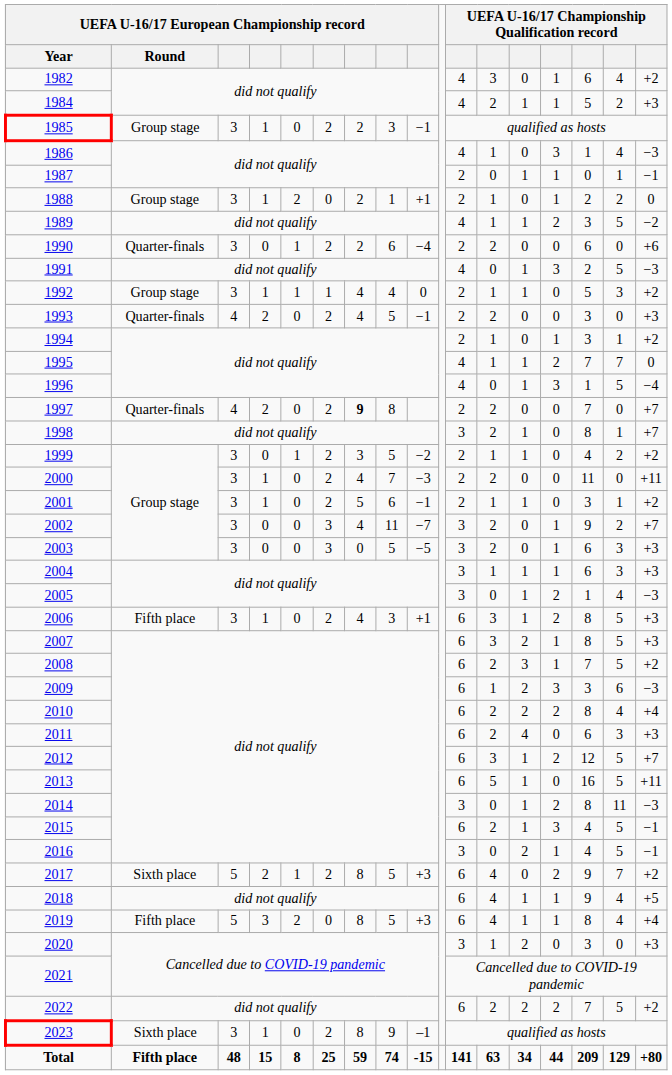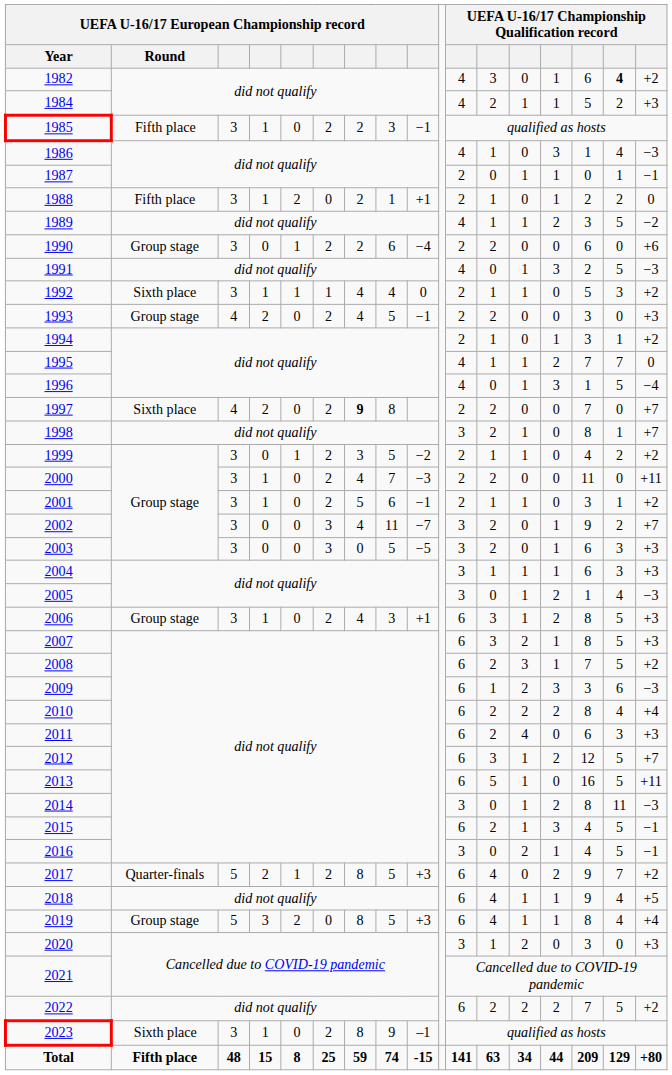 <table class="wikitable" style="text-align: center; font-size: 90%;">
 <tr>
 <th colspan=9>UEFA U-16/17 European Championship record</th>
 <td width=1% rowspan=43></td>
 <th colspan=7>UEFA U-16/17 Championship Qualification record</th>
 </tr>
 <tr>
 <th width=100>Year</th>
 <th width=100>Round</th>
 <th width=25></th>
 <th width=25></th>
 <th width=25></th>
 <th width=25></th>
 <th width=25></th>
 <th width=25></th>
 <th width=25></th>
 <th width=25></th>
 <th width=25></th>
 <th width=25></th>
 <th width=25></th>
 <th width=25></th>
 <th width=25></th>
 <th width=25></th>
 </tr>
 <tr>
 <td> <a href='#'>1982</a></td>
 <td rowspan=2 colspan=8><em>did not qualify</em></td>
 <td>4</td>
 <td>3</td>
 <td>0</td>
 <td>1</td>
 <td>6</td>
-<td>4</td>
+<td><strong>4</strong></td>
 <td>+2</td>
 </tr>
 <tr>
 <td> <a href='#'>1984</a></td>
 <td>4</td>
 <td>2</td>
 <td>1</td>
 <td>1</td>
 <td>5</td>
 <td>2</td>
 <td>+3</td>
 </tr>
 <tr>
 <td style="border: 3px solid red"> <a href='#'>1985</a></td>
-<td>Group stage</td>
+<td>Fifth place</td>
 <td>3</td>
 <td>1</td>
 <td>0</td>
 <td>2</td>
 <td>2</td>
 <td>3</td>
 <td>−1</td>
 <td colspan=7><em>qualified as hosts</em></td>
 </tr>
 <tr>
 <td> <a href='#'>1986</a></td>
 <td rowspan=2 colspan=8><em>did not qualify</em></td>
 <td>4</td>
 <td>1</td>
 <td>0</td>
 <td>3</td>
 <td>1</td>
 <td>4</td>
 <td>−3</td>
 </tr>
 <tr>
 <td> <a href='#'>1987</a></td>
 <td>2</td>
 <td>0</td>
 <td>1</td>
 <td>1</td>
 <td>0</td>
 <td>1</td>
 <td>−1</td>
 </tr>
 <tr>
 <td> <a href='#'>1988</a></td>
-<td>Group stage</td>
+<td>Fifth place</td>
 <td>3</td>
 <td>1</td>
 <td>2</td>
 <td>0</td>
 <td>2</td>
 <td>1</td>
 <td>+1</td>
 <td>2</td>
 <td>1</td>
 <td>0</td>
 <td>1</td>
 <td>2</td>
 <td>2</td>
 <td>0</td>
 </tr>
 <tr>
 <td> <a href='#'>1989</a></td>
 <td colspan=8><em>did not qualify</em></td>
 <td>4</td>
 <td>1</td>
 <td>1</td>
 <td>2</td>
 <td>3</td>
 <td>5</td>
 <td>−2</td>
 </tr>
 <tr>
 <td> <a href='#'>1990</a></td>
-<td>Quarter-finals</td>
+<td>Group stage</td>
 <td>3</td>
 <td>0</td>
 <td>1</td>
 <td>2</td>
 <td>2</td>
 <td>6</td>
 <td>−4</td>
 <td>2</td>
 <td>2</td>
 <td>0</td>
 <td>0</td>
 <td>6</td>
 <td>0</td>
 <td>+6</td>
 </tr>
 <tr>
 <td> <a href='#'>1991</a></td>
 <td colspan=8><em>did not qualify</em></td>
 <td>4</td>
 <td>0</td>
 <td>1</td>
 <td>3</td>
 <td>2</td>
 <td>5</td>
 <td>−3</td>
 </tr>
 <tr>
 <td> <a href='#'>1992</a></td>
-<td>Group stage</td>
+<td>Sixth place</td>
 <td>3</td>
 <td>1</td>
 <td>1</td>
 <td>1</td>
 <td>4</td>
 <td>4</td>
 <td>0</td>
 <td>2</td>
 <td>1</td>
 <td>1</td>
 <td>0</td>
 <td>5</td>
 <td>3</td>
 <td>+2</td>
 </tr>
 <tr>
 <td> <a href='#'>1993</a></td>
-<td>Quarter-finals</td>
+<td>Group stage</td>
 <td>4</td>
 <td>2</td>
 <td>0</td>
 <td>2</td>
 <td>4</td>
 <td>5</td>
 <td>−1</td>
 <td>2</td>
 <td>2</td>
 <td>0</td>
 <td>0</td>
 <td>3</td>
 <td>0</td>
 <td>+3</td>
 </tr>
 <tr>
 <td> <a href='#'>1994</a></td>
 <td rowspan=3 colspan=8><em>did not qualify</em></td>
 <td>2</td>
 <td>1</td>
 <td>0</td>
 <td>1</td>
 <td>3</td>
 <td>1</td>
 <td>+2</td>
 </tr>
 <tr>
 <td> <a href='#'>1995</a></td>
 <td>4</td>
 <td>1</td>
 <td>1</td>
 <td>2</td>
 <td>7</td>
 <td>7</td>
 <td>0</td>
 </tr>
 <tr>
 <td> <a href='#'>1996</a></td>
 <td>4</td>
 <td>0</td>
 <td>1</td>
 <td>3</td>
 <td>1</td>
 <td>5</td>
 <td>−4</td>
 </tr>
 <tr>
 <td> <a href='#'>1997</a></td>
-<td>Quarter-finals</td>
+<td>Sixth place</td>
 <td>4</td>
 <td>2</td>
 <td>0</td>
 <td>2</td>
 <td><strong>9</strong></td>
 <td>8</td>
 <td></td>
 <td>2</td>
 <td>2</td>
 <td>0</td>
 <td>0</td>
 <td>7</td>
 <td>0</td>
 <td>+7</td>
 </tr>
 <tr>
 <td> <a href='#'>1998</a></td>
 <td colspan=8><em>did not qualify</em></td>
 <td>3</td>
 <td>2</td>
 <td>1</td>
 <td>0</td>
 <td>8</td>
 <td>1</td>
 <td>+7</td>
 </tr>
 <tr>
 <td> <a href='#'>1999</a></td>
 <td rowspan=5 colspan=1>Group stage</td>
 <td>3</td>
 <td>0</td>
 <td>1</td>
 <td>2</td>
 <td>3</td>
 <td>5</td>
 <td>−2</td>
 <td>2</td>
 <td>1</td>
 <td>1</td>
 <td>0</td>
 <td>4</td>
 <td>2</td>
 <td>+2</td>
 </tr>
 <tr>
 <td> <a href='#'>2000</a></td>
 <td>3</td>
 <td>1</td>
 <td>0</td>
 <td>2</td>
 <td>4</td>
 <td>7</td>
 <td>−3</td>
 <td>2</td>
 <td>2</td>
 <td>0</td>
 <td>0</td>
 <td>11</td>
 <td>0</td>
 <td>+11</td>
 </tr>
 <tr>
 <td> <a href='#'>2001</a></td>
 <td>3</td>
 <td>1</td>
 <td>0</td>
 <td>2</td>
 <td>5</td>
 <td>6</td>
 <td>−1</td>
 <td>2</td>
 <td>1</td>
 <td>1</td>
 <td>0</td>
 <td>3</td>
 <td>1</td>
 <td>+2</td>
 </tr>
 <tr>
 <td> <a href='#'>2002</a></td>
 <td>3</td>
 <td>0</td>
 <td>0</td>
 <td>3</td>
 <td>4</td>
 <td>11</td>
 <td>−7</td>
 <td>3</td>
 <td>2</td>
 <td>0</td>
 <td>1</td>
 <td>9</td>
 <td>2</td>
 <td>+7</td>
 </tr>
 <tr>
 <td> <a href='#'>2003</a></td>
 <td>3</td>
 <td>0</td>
 <td>0</td>
 <td>3</td>
 <td>0</td>
 <td>5</td>
 <td>−5</td>
 <td>3</td>
 <td>2</td>
 <td>0</td>
 <td>1</td>
 <td>6</td>
 <td>3</td>
 <td>+3</td>
 </tr>
 <tr>
 <td> <a href='#'>2004</a></td>
 <td rowspan=2 colspan=8><em>did not qualify</em></td>
 <td>3</td>
 <td>1</td>
 <td>1</td>
 <td>1</td>
 <td>6</td>
 <td>3</td>
 <td>+3</td>
 </tr>
 <tr>
 <td> <a href='#'>2005</a></td>
 <td>3</td>
 <td>0</td>
 <td>1</td>
 <td>2</td>
 <td>1</td>
 <td>4</td>
 <td>−3</td>
 </tr>
 <tr>
 <td> <a href='#'>2006</a></td>
-<td>Fifth place</td>
+<td>Group stage</td>
 <td>3</td>
 <td>1</td>
 <td>0</td>
 <td>2</td>
 <td>4</td>
 <td>3</td>
 <td>+1</td>
 <td>6</td>
 <td>3</td>
 <td>1</td>
 <td>2</td>
 <td>8</td>
 <td>5</td>
 <td>+3</td>
 </tr>
 <tr>
 <td> <a href='#'>2007</a></td>
 <td rowspan=10 colspan=8><em>did not qualify</em></td>
 <td>6</td>
 <td>3</td>
 <td>2</td>
 <td>1</td>
 <td>8</td>
 <td>5</td>
 <td>+3</td>
 </tr>
 <tr>
 <td> <a href='#'>2008</a></td>
 <td>6</td>
 <td>2</td>
 <td>3</td>
 <td>1</td>
 <td>7</td>
 <td>5</td>
 <td>+2</td>
 </tr>
 <tr>
 <td> <a href='#'>2009</a></td>
 <td>6</td>
 <td>1</td>
 <td>2</td>
 <td>3</td>
 <td>3</td>
 <td>6</td>
 <td>−3</td>
 </tr>
 <tr>
 <td> <a href='#'>2010</a></td>
 <td>6</td>
 <td>2</td>
 <td>2</td>
 <td>2</td>
 <td>8</td>
 <td>4</td>
 <td>+4</td>
 </tr>
 <tr>
 <td> <a href='#'>2011</a></td>
 <td>6</td>
 <td>2</td>
 <td>4</td>
 <td>0</td>
 <td>6</td>
 <td>3</td>
 <td>+3</td>
 </tr>
 <tr>
 <td> <a href='#'>2012</a></td>
 <td>6</td>
 <td>3</td>
 <td>1</td>
 <td>2</td>
 <td>12</td>
 <td>5</td>
 <td>+7</td>
 </tr>
 <tr>
 <td> <a href='#'>2013</a></td>
 <td>6</td>
 <td>5</td>
 <td>1</td>
 <td>0</td>
 <td>16</td>
 <td>5</td>
 <td>+11</td>
 </tr>
 <tr>
 <td> <a href='#'>2014</a></td>
 <td>3</td>
 <td>0</td>
 <td>1</td>
 <td>2</td>
 <td>8</td>
 <td>11</td>
 <td>−3</td>
 </tr>
 <tr>
 <td> <a href='#'>2015</a></td>
 <td>6</td>
 <td>2</td>
 <td>1</td>
 <td>3</td>
 <td>4</td>
 <td>5</td>
 <td>−1</td>
 </tr>
 <tr>
 <td> <a href='#'>2016</a></td>
 <td>3</td>
 <td>0</td>
 <td>2</td>
 <td>1</td>
 <td>4</td>
 <td>5</td>
 <td>−1</td>
 </tr>
 <tr>
 <td> <a href='#'>2017</a></td>
-<td>Sixth place</td>
+<td>Quarter-finals</td>
 <td>5</td>
 <td>2</td>
 <td>1</td>
 <td>2</td>
 <td>8</td>
 <td>5</td>
 <td>+3</td>
 <td>6</td>
 <td>4</td>
 <td>0</td>
 <td>2</td>
 <td>9</td>
 <td>7</td>
 <td>+2</td>
 </tr>
 <tr>
 <td> <a href='#'>2018</a></td>
 <td rowspan=1 colspan=8><em>did not qualify</em></td>
 <td>6</td>
 <td>4</td>
 <td>1</td>
 <td>1</td>
 <td>9</td>
 <td>4</td>
 <td>+5</td>
 </tr>
 <tr>
 <td> <a href='#'>2019</a></td>
-<td>Fifth place</td>
+<td>Group stage</td>
 <td>5</td>
 <td>3</td>
 <td>2</td>
 <td>0</td>
 <td>8</td>
 <td>5</td>
 <td>+3</td>
 <td>6</td>
 <td>4</td>
 <td>1</td>
 <td>1</td>
 <td>8</td>
 <td>4</td>
 <td>+4</td>
 </tr>
 <tr>
 <td> <a href='#'>2020</a></td>
 <td rowspan=2 colspan=8><em>Cancelled due to <a href='#'>COVID-19 pandemic</a></em></td>
 <td>3</td>
 <td>1</td>
 <td>2</td>
 <td>0</td>
 <td>3</td>
 <td>0</td>
 <td>+3</td>
 </tr>
 <tr>
 <td> <a href='#'>2021</a></td>
 <td colspan=7><em>Cancelled due to COVID-19 pandemic</em></td>
 </tr>
 <tr>
 <td> <a href='#'>2022</a></td>
 <td rowspan=1 colspan=8><em>did not qualify</em></td>
 <td>6</td>
 <td>2</td>
 <td>2</td>
 <td>2</td>
 <td>7</td>
 <td>5</td>
 <td>+2</td>
 </tr>
 <tr>
 <td style="border: 3px solid red"> <a href='#'>2023</a></td>
 <td>Sixth place</td>
 <td>3</td>
 <td>1</td>
 <td>0</td>
 <td>2</td>
 <td>8</td>
 <td>9</td>
 <td>–1</td>
 <td colspan=7><em>qualified as hosts</em></td>
 </tr>
 <tr>
 <td><strong>Total</strong></td>
 <td><strong>Fifth place</strong></td>
 <td><strong>48</strong></td>
 <td><strong>15</strong></td>
 <td><strong>8</strong></td>
 <td><strong>25</strong></td>
 <td><strong>59</strong></td>
 <td><strong>74</strong></td>
 <td><strong>-15</strong></td>
 <td></td>
 <td><strong>141</strong></td>
 <td><strong>63</strong></td>
 <td><strong>34</strong></td>
 <td><strong>44</strong></td>
 <td><strong>209</strong></td>
 <td><strong>129</strong></td>
 <td><strong>+80</strong></td>
 </tr>
 </table>
